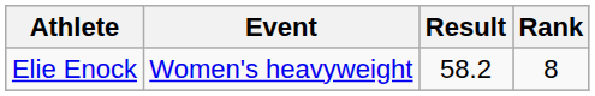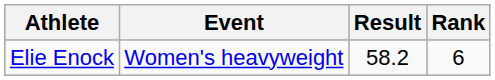 <table class="wikitable" style="font-size:90%">
 <tr>
 <th>Athlete</th>
 <th>Event</th>
 <th>Result</th>
 <th>Rank</th>
 </tr>
 <tr align=center>
 <td align=left><a href='#'>Elie Enock</a></td>
 <td align=left><a href='#'>Women's heavyweight</a></td>
 <td>58.2</td>
-<td>8</td>
+<td>6</td>
 </tr>
 </table>
